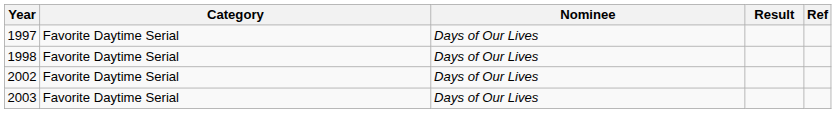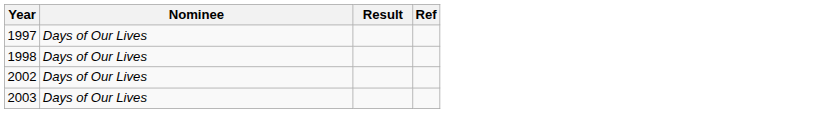 <table class="wikitable">
 <tr>
 <th>Year</th>
-<th style="width:470px;">Category</th>
 <th style="width:375px;">Nominee</th>
 <th width="65">Result</th>
 <th>Ref</th>
 </tr>
 <tr>
 <td>1997</td>
-<td>Favorite Daytime Serial</td>
 <td><em>Days of Our Lives</em></td>
 <td></td>
 <td></td>
 </tr>
 <tr>
 <td>1998</td>
-<td>Favorite Daytime Serial</td>
 <td><em>Days of Our Lives</em></td>
 <td></td>
 <td></td>
 </tr>
 <tr>
 <td>2002</td>
-<td>Favorite Daytime Serial</td>
 <td><em>Days of Our Lives</em></td>
 <td></td>
 <td></td>
 </tr>
 <tr>
 <td>2003</td>
-<td>Favorite Daytime Serial</td>
 <td><em>Days of Our Lives</em></td>
 <td></td>
 <td></td>
 </tr>
 </table>
